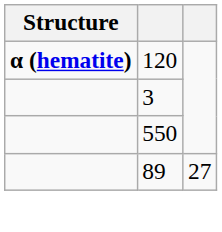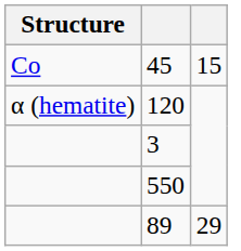 <table class="wikitable">
 <tr>
 <th>Structure</th>
 <th></th>
 <th></th>
 </tr>
 <tr>
-<td><strong>α (<a href='#'>hematite</a>)</strong></td>
+<td><a href='#'>Co</a></td>
+<td>45</td>
+<td>15</td>
+</tr>
+<tr>
+<td>α (<a href='#'>hematite</a>)</td>
 <td>120</td>
 </tr>
 <tr>
 <td></td>
 <td>3</td>
 </tr>
 <tr>
 <td></td>
 <td>550</td>
 </tr>
 <tr>
 <td></td>
 <td>89</td>
-<td>27</td>
+<td>29</td>
 </tr>
 </table>
